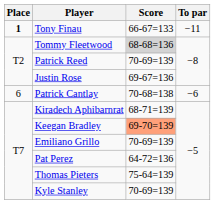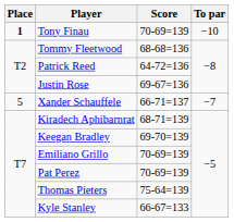 <table class="wikitable">
 <tr>
 <th>Place</th>
 <th>Player</th>
 <th>Score</th>
 <th>To par</th>
 </tr>
 <tr>
 <td align=center><strong>1</strong></td>
 <td> <a href='#'>Tony Finau</a></td>
-<td>66-67=133</td>
-<td align=center>−11</td>
+<td>70-69=139</td>
+<td align=center>−10</td>
 </tr>
 <tr>
 <td rowspan=3 align=center>T2</td>
 <td> <a href='#'>Tommy Fleetwood</a></td>
-<td style="background: lightgrey;">68-68=136</td>
+<td>68-68=136</td>
 <td rowspan=3 align=center>−8</td>
 </tr>
 <tr>
 <td> <a href='#'>Patrick Reed</a></td>
-<td>70-69=139</td>
+<td>64-72=136</td>
 </tr>
 <tr>
 <td> <a href='#'>Justin Rose</a></td>
 <td>69-67=136</td>
 </tr>
 <tr>
-<td align=center>6</td>
-<td> <a href='#'>Patrick Cantlay</a></td>
-<td>70-68=138</td>
-<td align=center>−6</td>
+<td align=center>5</td>
+<td> <a href='#'>Xander Schauffele</a></td>
+<td>66-71=137</td>
+<td align=center>−7</td>
 </tr>
 <tr>
 <td rowspan=6 align=center>T7</td>
 <td> <a href='#'>Kiradech Aphibarnrat</a></td>
 <td>68-71=139</td>
 <td rowspan=6 align=center>−5</td>
 </tr>
 <tr>
 <td> <a href='#'>Keegan Bradley</a></td>
-<td style="background: lightsalmon;">69-70=139</td>
+<td>69-70=139</td>
 </tr>
 <tr>
 <td> <a href='#'>Emiliano Grillo</a></td>
 <td>70-69=139</td>
 </tr>
 <tr>
 <td> <a href='#'>Pat Perez</a></td>
-<td>64-72=136</td>
+<td>70-69=139</td>
 </tr>
 <tr>
 <td> <a href='#'>Thomas Pieters</a></td>
 <td>75-64=139</td>
 </tr>
 <tr>
 <td> <a href='#'>Kyle Stanley</a></td>
-<td>70-69=139</td>
+<td>66-67=133</td>
 </tr>
 </table>
